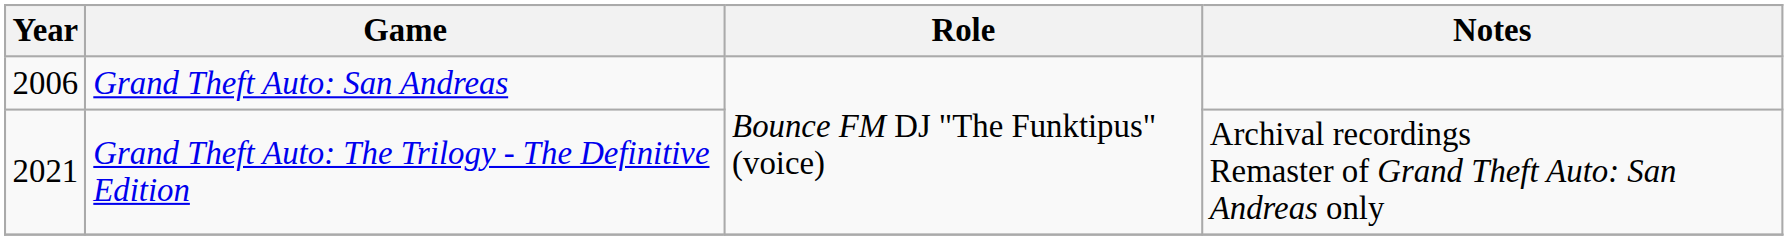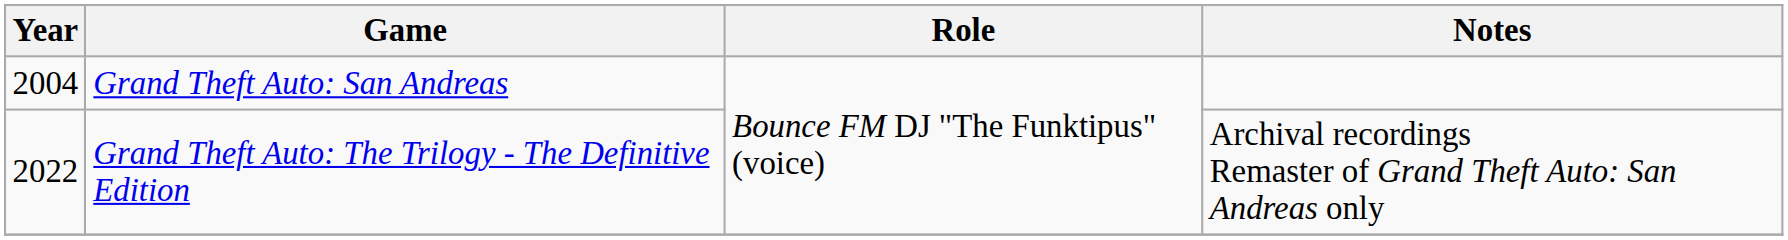 <table class="wikitable sortable">
 <tr>
 <th>Year</th>
 <th>Game</th>
 <th>Role</th>
 <th>Notes</th>
 </tr>
 <tr>
-<td>2006</td>
+<td>2004</td>
 <td><em><a href='#'>Grand Theft Auto: San Andreas</a></em></td>
 <td rowspan="2"><em>Bounce FM</em> DJ "The Funktipus" (voice)</td>
 <td></td>
 </tr>
 <tr>
-<td>2021</td>
+<td>2022</td>
 <td><em><a href='#'>Grand Theft Auto: The Trilogy - The Definitive Edition</a></em></td>
 <td>Archival recordings<br>Remaster of <em>Grand Theft Auto: San Andreas</em> only</td>
 </tr>
 <tr>
 </tr>
 </table>
